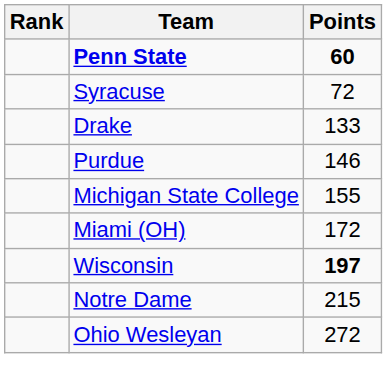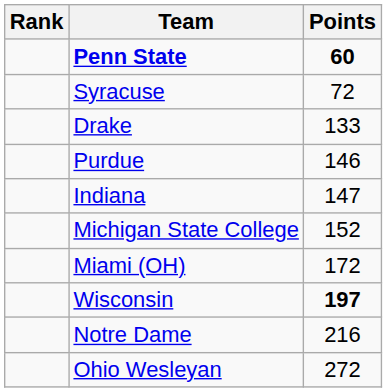 <table class="wikitable sortable" style="text-align:center">
 <tr>
 <th>Rank</th>
 <th>Team</th>
 <th>Points</th>
 </tr>
 <tr>
 <td></td>
 <td align=left><strong><a href='#'>Penn State</a></strong></td>
 <td><strong>60</strong></td>
 </tr>
 <tr>
 <td></td>
 <td align=left><a href='#'>Syracuse</a></td>
 <td>72</td>
 </tr>
 <tr>
 <td></td>
 <td align=left><a href='#'>Drake</a></td>
 <td>133</td>
 </tr>
 <tr>
 <td></td>
 <td align=left><a href='#'>Purdue</a></td>
 <td>146</td>
 </tr>
 <tr>
 <td></td>
+<td align=left><a href='#'>Indiana</a></td>
+<td>147</td>
+</tr>
+<tr>
+<td></td>
 <td align=left><a href='#'>Michigan State College</a></td>
-<td>155</td>
+<td>152</td>
 </tr>
 <tr>
 <td></td>
 <td align=left><a href='#'>Miami (OH)</a></td>
 <td>172</td>
 </tr>
 <tr>
 <td></td>
 <td align=left><a href='#'>Wisconsin</a></td>
 <td><strong>197</strong></td>
 </tr>
 <tr>
 <td></td>
 <td align=left><a href='#'>Notre Dame</a></td>
-<td>215</td>
+<td>216</td>
 </tr>
 <tr>
 <td></td>
 <td align=left><a href='#'>Ohio Wesleyan</a></td>
 <td>272</td>
 </tr>
 </table>
